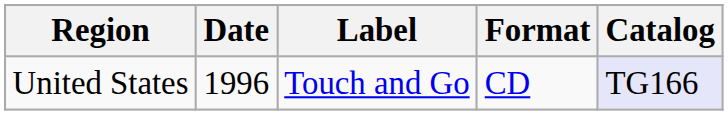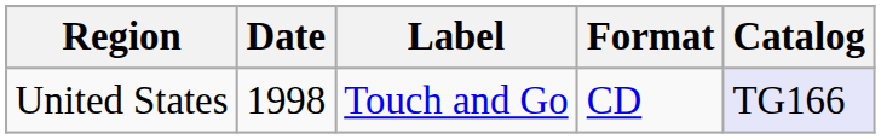 <table class="wikitable">
 <tr>
 <th>Region</th>
 <th>Date</th>
 <th>Label</th>
 <th>Format</th>
 <th>Catalog</th>
 </tr>
 <tr>
 <td>United States</td>
-<td>1996</td>
+<td>1998</td>
 <td><a href='#'>Touch and Go</a></td>
 <td><a href='#'>CD</a></td>
 <td style="background: lavender;">TG166</td>
 </tr>
 </table>
